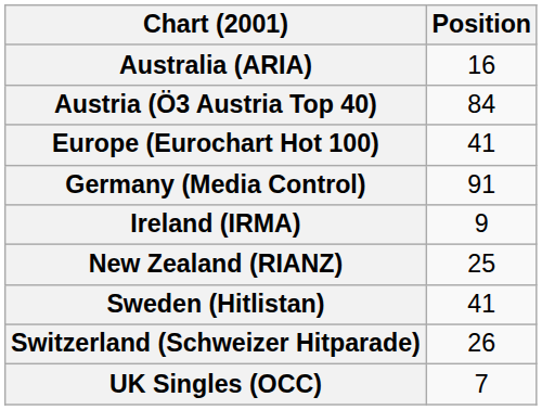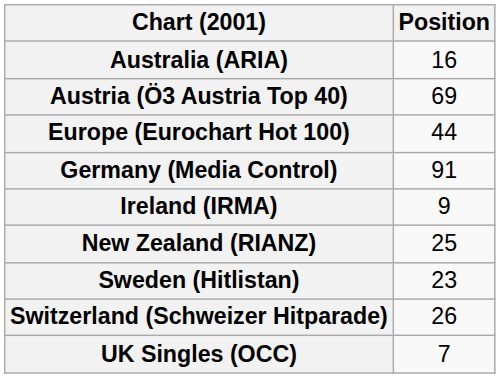 <table class="wikitable sortable plainrowheaders" style="text-align:center">
 <tr>
 <th scope="col">Chart (2001)</th>
 <th scope="col">Position</th>
 </tr>
 <tr>
 <th scope="row">Australia (ARIA)</th>
 <td>16</td>
 </tr>
 <tr>
 <th scope="row">Austria (Ö3 Austria Top 40)</th>
-<td>84</td>
+<td>69</td>
 </tr>
 <tr>
 <th scope="row">Europe (Eurochart Hot 100)</th>
-<td>41</td>
+<td>44</td>
 </tr>
 <tr>
 <th scope="row">Germany (Media Control)</th>
 <td>91</td>
 </tr>
 <tr>
 <th scope="row">Ireland (IRMA)</th>
 <td>9</td>
 </tr>
 <tr>
 <th scope="row">New Zealand (RIANZ)</th>
 <td>25</td>
 </tr>
 <tr>
 <th scope="row">Sweden (Hitlistan)</th>
-<td>41</td>
+<td>23</td>
 </tr>
 <tr>
 <th scope="row">Switzerland (Schweizer Hitparade)</th>
 <td>26</td>
 </tr>
 <tr>
 <th scope="row">UK Singles (OCC)</th>
 <td>7</td>
 </tr>
 </table>
